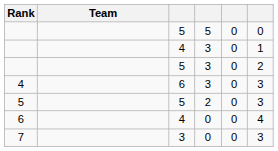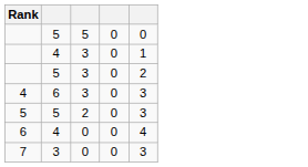 <table class="wikitable" style="text-align: center;">
 <tr>
 <th width=40>Rank</th>
-<th width=180>Team</th>
 <th width=30></th>
 <th width=30></th>
 <th width=30></th>
 <th width=30></th>
 </tr>
 <tr>
 <td></td>
-<td align=left></td>
 <td>5</td>
 <td>5</td>
 <td>0</td>
 <td>0</td>
 </tr>
 <tr>
 <td></td>
-<td align=left></td>
 <td>4</td>
 <td>3</td>
 <td>0</td>
 <td>1</td>
 </tr>
 <tr>
 <td></td>
-<td align=left></td>
 <td>5</td>
 <td>3</td>
 <td>0</td>
 <td>2</td>
 </tr>
 <tr>
 <td>4</td>
-<td align=left></td>
 <td>6</td>
 <td>3</td>
 <td>0</td>
 <td>3</td>
 </tr>
 <tr>
 <td>5</td>
-<td align=left></td>
 <td>5</td>
 <td>2</td>
 <td>0</td>
 <td>3</td>
 </tr>
 <tr>
 <td>6</td>
-<td align=left></td>
 <td>4</td>
 <td>0</td>
 <td>0</td>
 <td>4</td>
 </tr>
 <tr>
 <td>7</td>
-<td align=left></td>
 <td>3</td>
 <td>0</td>
 <td>0</td>
 <td>3</td>
 </tr>
 </table>
